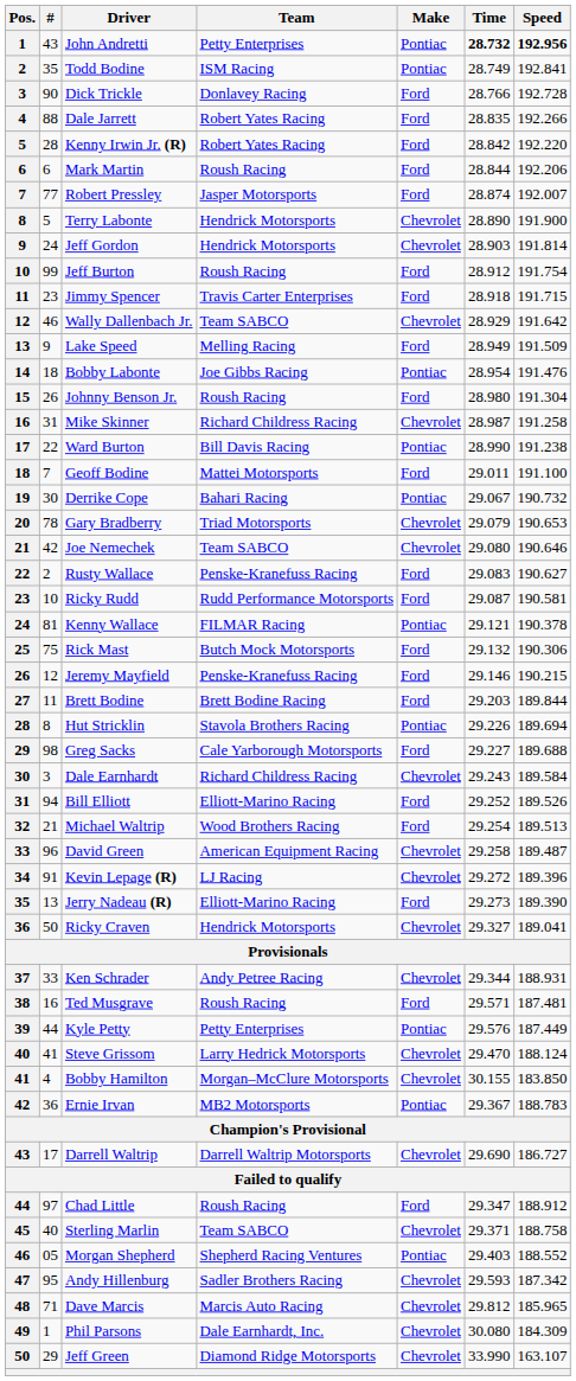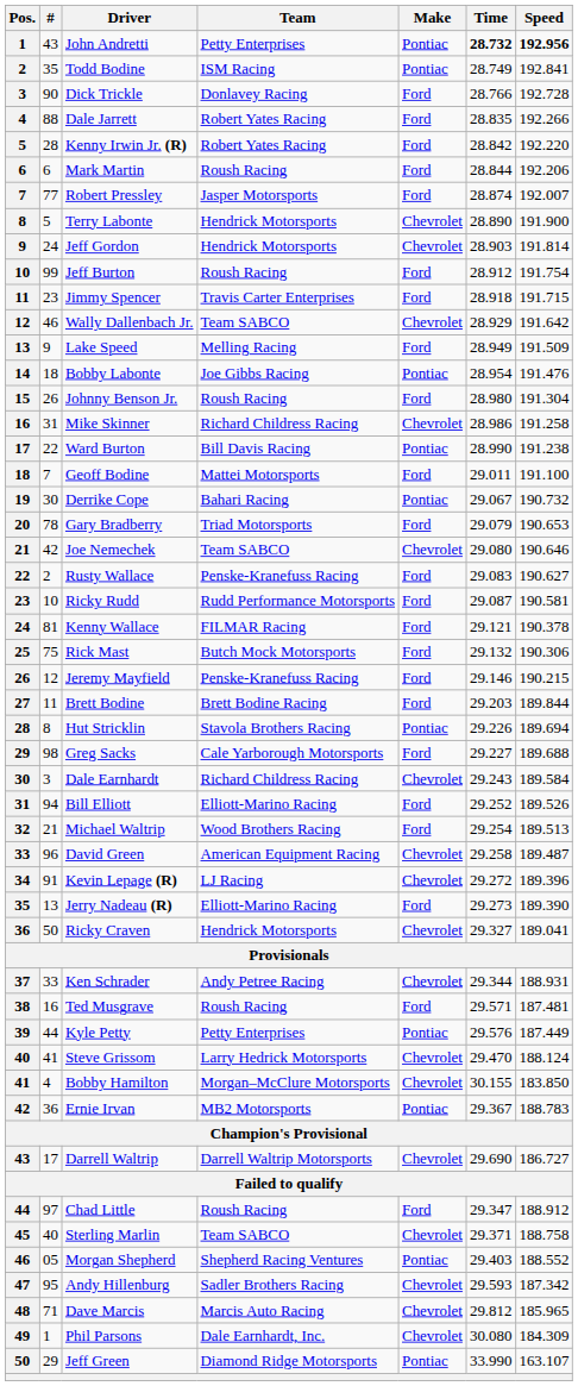 <table class="wikitable" style="font-size:95%">
 <tr>
 <th>Pos.</th>
 <th>#</th>
 <th>Driver</th>
 <th>Team</th>
 <th>Make</th>
 <th>Time</th>
 <th>Speed</th>
 </tr>
 <tr>
 <th>1</th>
 <td>43</td>
 <td><a href='#'>John Andretti</a></td>
 <td><a href='#'>Petty Enterprises</a></td>
 <td><a href='#'>Pontiac</a></td>
 <td><strong>28.732</strong></td>
 <td><strong>192.956</strong></td>
 </tr>
 <tr>
 <th>2</th>
 <td>35</td>
 <td><a href='#'>Todd Bodine</a></td>
 <td><a href='#'>ISM Racing</a></td>
 <td><a href='#'>Pontiac</a></td>
 <td>28.749</td>
 <td>192.841</td>
 </tr>
 <tr>
 <th>3</th>
 <td>90</td>
 <td><a href='#'>Dick Trickle</a></td>
 <td><a href='#'>Donlavey Racing</a></td>
 <td><a href='#'>Ford</a></td>
 <td>28.766</td>
 <td>192.728</td>
 </tr>
 <tr>
 <th>4</th>
 <td>88</td>
 <td><a href='#'>Dale Jarrett</a></td>
 <td><a href='#'>Robert Yates Racing</a></td>
 <td><a href='#'>Ford</a></td>
 <td>28.835</td>
 <td>192.266</td>
 </tr>
 <tr>
 <th>5</th>
 <td>28</td>
 <td><a href='#'>Kenny Irwin Jr.</a> <strong>(R)</strong></td>
 <td><a href='#'>Robert Yates Racing</a></td>
 <td><a href='#'>Ford</a></td>
 <td>28.842</td>
 <td>192.220</td>
 </tr>
 <tr>
 <th>6</th>
 <td>6</td>
 <td><a href='#'>Mark Martin</a></td>
 <td><a href='#'>Roush Racing</a></td>
 <td><a href='#'>Ford</a></td>
 <td>28.844</td>
 <td>192.206</td>
 </tr>
 <tr>
 <th>7</th>
 <td>77</td>
 <td><a href='#'>Robert Pressley</a></td>
 <td><a href='#'>Jasper Motorsports</a></td>
 <td><a href='#'>Ford</a></td>
 <td>28.874</td>
 <td>192.007</td>
 </tr>
 <tr>
 <th>8</th>
 <td>5</td>
 <td><a href='#'>Terry Labonte</a></td>
 <td><a href='#'>Hendrick Motorsports</a></td>
 <td><a href='#'>Chevrolet</a></td>
 <td>28.890</td>
 <td>191.900</td>
 </tr>
 <tr>
 <th>9</th>
 <td>24</td>
 <td><a href='#'>Jeff Gordon</a></td>
 <td><a href='#'>Hendrick Motorsports</a></td>
 <td><a href='#'>Chevrolet</a></td>
 <td>28.903</td>
 <td>191.814</td>
 </tr>
 <tr>
 <th>10</th>
 <td>99</td>
 <td><a href='#'>Jeff Burton</a></td>
 <td><a href='#'>Roush Racing</a></td>
 <td><a href='#'>Ford</a></td>
 <td>28.912</td>
 <td>191.754</td>
 </tr>
 <tr>
 <th>11</th>
 <td>23</td>
 <td><a href='#'>Jimmy Spencer</a></td>
 <td><a href='#'>Travis Carter Enterprises</a></td>
 <td><a href='#'>Ford</a></td>
 <td>28.918</td>
 <td>191.715</td>
 </tr>
 <tr>
 <th>12</th>
 <td>46</td>
 <td><a href='#'>Wally Dallenbach Jr.</a></td>
 <td><a href='#'>Team SABCO</a></td>
 <td><a href='#'>Chevrolet</a></td>
 <td>28.929</td>
 <td>191.642</td>
 </tr>
 <tr>
 <th>13</th>
 <td>9</td>
 <td><a href='#'>Lake Speed</a></td>
 <td><a href='#'>Melling Racing</a></td>
 <td><a href='#'>Ford</a></td>
 <td>28.949</td>
 <td>191.509</td>
 </tr>
 <tr>
 <th>14</th>
 <td>18</td>
 <td><a href='#'>Bobby Labonte</a></td>
 <td><a href='#'>Joe Gibbs Racing</a></td>
 <td><a href='#'>Pontiac</a></td>
 <td>28.954</td>
 <td>191.476</td>
 </tr>
 <tr>
 <th>15</th>
 <td>26</td>
 <td><a href='#'>Johnny Benson Jr.</a></td>
 <td><a href='#'>Roush Racing</a></td>
 <td><a href='#'>Ford</a></td>
 <td>28.980</td>
 <td>191.304</td>
 </tr>
 <tr>
 <th>16</th>
 <td>31</td>
 <td><a href='#'>Mike Skinner</a></td>
 <td><a href='#'>Richard Childress Racing</a></td>
 <td><a href='#'>Chevrolet</a></td>
-<td>28.987</td>
+<td>28.986</td>
 <td>191.258</td>
 </tr>
 <tr>
 <th>17</th>
 <td>22</td>
 <td><a href='#'>Ward Burton</a></td>
 <td><a href='#'>Bill Davis Racing</a></td>
 <td><a href='#'>Pontiac</a></td>
 <td>28.990</td>
 <td>191.238</td>
 </tr>
 <tr>
 <th>18</th>
 <td>7</td>
 <td><a href='#'>Geoff Bodine</a></td>
 <td><a href='#'>Mattei Motorsports</a></td>
 <td><a href='#'>Ford</a></td>
 <td>29.011</td>
 <td>191.100</td>
 </tr>
 <tr>
 <th>19</th>
 <td>30</td>
 <td><a href='#'>Derrike Cope</a></td>
 <td><a href='#'>Bahari Racing</a></td>
 <td><a href='#'>Pontiac</a></td>
 <td>29.067</td>
 <td>190.732</td>
 </tr>
 <tr>
 <th>20</th>
 <td>78</td>
 <td><a href='#'>Gary Bradberry</a></td>
 <td><a href='#'>Triad Motorsports</a></td>
-<td><a href='#'>Chevrolet</a></td>
+<td><a href='#'>Ford</a></td>
 <td>29.079</td>
 <td>190.653</td>
 </tr>
 <tr>
 <th>21</th>
 <td>42</td>
 <td><a href='#'>Joe Nemechek</a></td>
 <td><a href='#'>Team SABCO</a></td>
 <td><a href='#'>Chevrolet</a></td>
 <td>29.080</td>
 <td>190.646</td>
 </tr>
 <tr>
 <th>22</th>
 <td>2</td>
 <td><a href='#'>Rusty Wallace</a></td>
 <td><a href='#'>Penske-Kranefuss Racing</a></td>
 <td><a href='#'>Ford</a></td>
 <td>29.083</td>
 <td>190.627</td>
 </tr>
 <tr>
 <th>23</th>
 <td>10</td>
 <td><a href='#'>Ricky Rudd</a></td>
 <td><a href='#'>Rudd Performance Motorsports</a></td>
 <td><a href='#'>Ford</a></td>
 <td>29.087</td>
 <td>190.581</td>
 </tr>
 <tr>
 <th>24</th>
 <td>81</td>
 <td><a href='#'>Kenny Wallace</a></td>
 <td><a href='#'>FILMAR Racing</a></td>
-<td><a href='#'>Pontiac</a></td>
+<td><a href='#'>Ford</a></td>
 <td>29.121</td>
 <td>190.378</td>
 </tr>
 <tr>
 <th>25</th>
 <td>75</td>
 <td><a href='#'>Rick Mast</a></td>
 <td><a href='#'>Butch Mock Motorsports</a></td>
 <td><a href='#'>Ford</a></td>
 <td>29.132</td>
 <td>190.306</td>
 </tr>
 <tr>
 <th>26</th>
 <td>12</td>
 <td><a href='#'>Jeremy Mayfield</a></td>
 <td><a href='#'>Penske-Kranefuss Racing</a></td>
 <td><a href='#'>Ford</a></td>
 <td>29.146</td>
 <td>190.215</td>
 </tr>
 <tr>
 <th>27</th>
 <td>11</td>
 <td><a href='#'>Brett Bodine</a></td>
 <td><a href='#'>Brett Bodine Racing</a></td>
 <td><a href='#'>Ford</a></td>
 <td>29.203</td>
 <td>189.844</td>
 </tr>
 <tr>
 <th>28</th>
 <td>8</td>
 <td><a href='#'>Hut Stricklin</a></td>
 <td><a href='#'>Stavola Brothers Racing</a></td>
 <td><a href='#'>Pontiac</a></td>
 <td>29.226</td>
 <td>189.694</td>
 </tr>
 <tr>
 <th>29</th>
 <td>98</td>
 <td><a href='#'>Greg Sacks</a></td>
 <td><a href='#'>Cale Yarborough Motorsports</a></td>
 <td><a href='#'>Ford</a></td>
 <td>29.227</td>
 <td>189.688</td>
 </tr>
 <tr>
 <th>30</th>
 <td>3</td>
 <td><a href='#'>Dale Earnhardt</a></td>
 <td><a href='#'>Richard Childress Racing</a></td>
 <td><a href='#'>Chevrolet</a></td>
 <td>29.243</td>
 <td>189.584</td>
 </tr>
 <tr>
 <th>31</th>
 <td>94</td>
 <td><a href='#'>Bill Elliott</a></td>
 <td><a href='#'>Elliott-Marino Racing</a></td>
 <td><a href='#'>Ford</a></td>
 <td>29.252</td>
 <td>189.526</td>
 </tr>
 <tr>
 <th>32</th>
 <td>21</td>
 <td><a href='#'>Michael Waltrip</a></td>
 <td><a href='#'>Wood Brothers Racing</a></td>
 <td><a href='#'>Ford</a></td>
 <td>29.254</td>
 <td>189.513</td>
 </tr>
 <tr>
 <th>33</th>
 <td>96</td>
 <td><a href='#'>David Green</a></td>
 <td><a href='#'>American Equipment Racing</a></td>
 <td><a href='#'>Chevrolet</a></td>
 <td>29.258</td>
 <td>189.487</td>
 </tr>
 <tr>
 <th>34</th>
 <td>91</td>
 <td><a href='#'>Kevin Lepage</a> <strong>(R)</strong></td>
 <td><a href='#'>LJ Racing</a></td>
 <td><a href='#'>Chevrolet</a></td>
 <td>29.272</td>
 <td>189.396</td>
 </tr>
 <tr>
 <th>35</th>
 <td>13</td>
 <td><a href='#'>Jerry Nadeau</a> <strong>(R)</strong></td>
 <td><a href='#'>Elliott-Marino Racing</a></td>
 <td><a href='#'>Ford</a></td>
 <td>29.273</td>
 <td>189.390</td>
 </tr>
 <tr>
 <th>36</th>
 <td>50</td>
 <td><a href='#'>Ricky Craven</a></td>
 <td><a href='#'>Hendrick Motorsports</a></td>
 <td><a href='#'>Chevrolet</a></td>
 <td>29.327</td>
 <td>189.041</td>
 </tr>
 <tr>
 <th colspan="7">Provisionals</th>
 </tr>
 <tr>
 <th>37</th>
 <td>33</td>
 <td><a href='#'>Ken Schrader</a></td>
 <td><a href='#'>Andy Petree Racing</a></td>
 <td><a href='#'>Chevrolet</a></td>
 <td>29.344</td>
 <td>188.931</td>
 </tr>
 <tr>
 <th>38</th>
 <td>16</td>
 <td><a href='#'>Ted Musgrave</a></td>
 <td><a href='#'>Roush Racing</a></td>
 <td><a href='#'>Ford</a></td>
 <td>29.571</td>
 <td>187.481</td>
 </tr>
 <tr>
 <th>39</th>
 <td>44</td>
 <td><a href='#'>Kyle Petty</a></td>
 <td><a href='#'>Petty Enterprises</a></td>
 <td><a href='#'>Pontiac</a></td>
 <td>29.576</td>
 <td>187.449</td>
 </tr>
 <tr>
 <th>40</th>
 <td>41</td>
 <td><a href='#'>Steve Grissom</a></td>
 <td><a href='#'>Larry Hedrick Motorsports</a></td>
 <td><a href='#'>Chevrolet</a></td>
 <td>29.470</td>
 <td>188.124</td>
 </tr>
 <tr>
 <th>41</th>
 <td>4</td>
 <td><a href='#'>Bobby Hamilton</a></td>
 <td><a href='#'>Morgan–McClure Motorsports</a></td>
 <td><a href='#'>Chevrolet</a></td>
 <td>30.155</td>
 <td>183.850</td>
 </tr>
 <tr>
 <th>42</th>
 <td>36</td>
 <td><a href='#'>Ernie Irvan</a></td>
 <td><a href='#'>MB2 Motorsports</a></td>
 <td><a href='#'>Pontiac</a></td>
 <td>29.367</td>
 <td>188.783</td>
 </tr>
 <tr>
 <th colspan="7">Champion's Provisional</th>
 </tr>
 <tr>
 <th>43</th>
 <td>17</td>
 <td><a href='#'>Darrell Waltrip</a></td>
 <td><a href='#'>Darrell Waltrip Motorsports</a></td>
 <td><a href='#'>Chevrolet</a></td>
 <td>29.690</td>
 <td>186.727</td>
 </tr>
 <tr>
 <th colspan="7">Failed to qualify</th>
 </tr>
 <tr>
 <th>44</th>
 <td>97</td>
 <td><a href='#'>Chad Little</a></td>
 <td><a href='#'>Roush Racing</a></td>
 <td><a href='#'>Ford</a></td>
 <td>29.347</td>
 <td>188.912</td>
 </tr>
 <tr>
 <th>45</th>
 <td>40</td>
 <td><a href='#'>Sterling Marlin</a></td>
 <td><a href='#'>Team SABCO</a></td>
 <td><a href='#'>Chevrolet</a></td>
 <td>29.371</td>
 <td>188.758</td>
 </tr>
 <tr>
 <th>46</th>
 <td>05</td>
 <td><a href='#'>Morgan Shepherd</a></td>
 <td><a href='#'>Shepherd Racing Ventures</a></td>
 <td><a href='#'>Pontiac</a></td>
 <td>29.403</td>
 <td>188.552</td>
 </tr>
 <tr>
 <th>47</th>
 <td>95</td>
 <td><a href='#'>Andy Hillenburg</a></td>
 <td><a href='#'>Sadler Brothers Racing</a></td>
 <td><a href='#'>Chevrolet</a></td>
 <td>29.593</td>
 <td>187.342</td>
 </tr>
 <tr>
 <th>48</th>
 <td>71</td>
 <td><a href='#'>Dave Marcis</a></td>
 <td><a href='#'>Marcis Auto Racing</a></td>
 <td><a href='#'>Chevrolet</a></td>
 <td>29.812</td>
 <td>185.965</td>
 </tr>
 <tr>
 <th>49</th>
 <td>1</td>
 <td><a href='#'>Phil Parsons</a></td>
 <td><a href='#'>Dale Earnhardt, Inc.</a></td>
 <td><a href='#'>Chevrolet</a></td>
 <td>30.080</td>
 <td>184.309</td>
 </tr>
 <tr>
 <th>50</th>
 <td>29</td>
 <td><a href='#'>Jeff Green</a></td>
 <td><a href='#'>Diamond Ridge Motorsports</a></td>
-<td><a href='#'>Chevrolet</a></td>
+<td><a href='#'>Pontiac</a></td>
 <td>33.990</td>
 <td>163.107</td>
 </tr>
 <tr>
 <th colspan="7"></th>
 </tr>
 </table>
